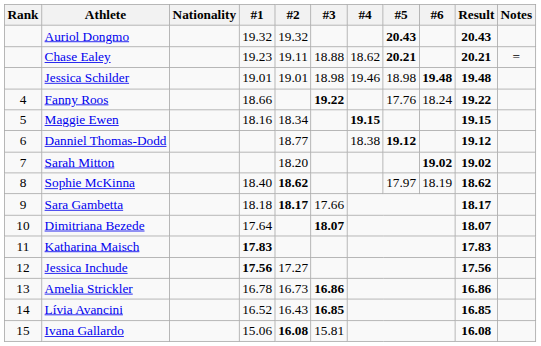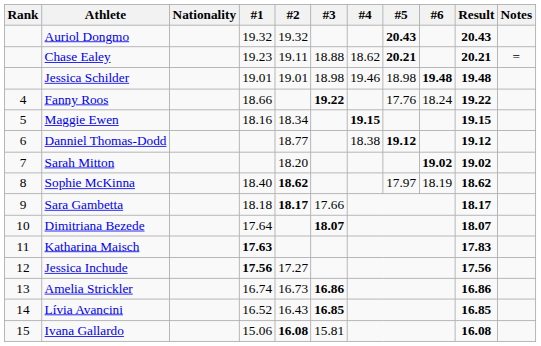 <table class="wikitable sortable" style="text-align:center">
 <tr>
 <th>Rank</th>
 <th>Athlete</th>
 <th>Nationality</th>
 <th>#1</th>
 <th>#2</th>
 <th>#3</th>
 <th>#4</th>
 <th>#5</th>
 <th>#6</th>
 <th>Result</th>
 <th>Notes</th>
 </tr>
 <tr>
 <td></td>
 <td align="left"><a href='#'>Auriol Dongmo</a></td>
 <td align=left></td>
 <td>19.32</td>
 <td>19.32</td>
 <td></td>
 <td></td>
 <td><strong>20.43</strong></td>
 <td></td>
 <td><strong>20.43</strong></td>
 <td> </td>
 </tr>
 <tr>
 <td></td>
 <td align="left"><a href='#'>Chase Ealey</a></td>
 <td align=left></td>
 <td>19.23</td>
 <td>19.11</td>
 <td>18.88</td>
 <td>18.62</td>
 <td><strong>20.21</strong></td>
 <td></td>
 <td><strong>20.21</strong></td>
 <td>=</td>
 </tr>
 <tr>
 <td></td>
 <td align="left"><a href='#'>Jessica Schilder</a></td>
 <td align=left></td>
 <td>19.01</td>
 <td>19.01</td>
 <td>18.98</td>
 <td>19.46</td>
 <td>18.98</td>
 <td><strong>19.48</strong></td>
 <td><strong>19.48</strong></td>
 <td></td>
 </tr>
 <tr>
 <td>4</td>
 <td align="left"><a href='#'>Fanny Roos</a></td>
 <td align=left></td>
 <td>18.66</td>
 <td></td>
 <td><strong>19.22</strong></td>
 <td></td>
 <td>17.76</td>
 <td>18.24</td>
 <td><strong>19.22</strong></td>
 <td></td>
 </tr>
 <tr>
 <td>5</td>
 <td align="left"><a href='#'>Maggie Ewen</a></td>
 <td align=left></td>
 <td>18.16</td>
 <td>18.34</td>
 <td></td>
 <td><strong>19.15</strong></td>
 <td></td>
 <td></td>
 <td><strong>19.15</strong></td>
 <td></td>
 </tr>
 <tr>
 <td>6</td>
 <td align="left"><a href='#'>Danniel Thomas-Dodd</a></td>
 <td align=left></td>
 <td></td>
 <td>18.77</td>
 <td></td>
 <td>18.38</td>
 <td><strong>19.12</strong></td>
 <td></td>
 <td><strong>19.12</strong></td>
 <td></td>
 </tr>
 <tr>
 <td>7</td>
 <td align="left"><a href='#'>Sarah Mitton</a></td>
 <td align=left></td>
 <td></td>
 <td>18.20</td>
 <td></td>
 <td></td>
 <td></td>
 <td><strong>19.02</strong></td>
 <td><strong>19.02</strong></td>
 <td></td>
 </tr>
 <tr>
 <td>8</td>
 <td align="left"><a href='#'>Sophie McKinna</a></td>
 <td align=left></td>
 <td>18.40</td>
 <td><strong>18.62</strong></td>
 <td></td>
 <td></td>
 <td>17.97</td>
 <td>18.19</td>
 <td><strong>18.62</strong></td>
 <td></td>
 </tr>
 <tr>
 <td>9</td>
 <td align="left"><a href='#'>Sara Gambetta</a></td>
 <td align=left></td>
 <td>18.18</td>
 <td><strong> 18.17</strong></td>
 <td>17.66</td>
 <td colspan=3></td>
 <td><strong>18.17</strong></td>
 <td></td>
 </tr>
 <tr>
 <td>10</td>
 <td align="left"><a href='#'>Dimitriana Bezede</a></td>
 <td align=left></td>
 <td>17.64</td>
 <td></td>
 <td><strong>18.07</strong></td>
 <td colspan=3></td>
 <td><strong>18.07</strong></td>
 <td></td>
 </tr>
 <tr>
 <td>11</td>
 <td align="left"><a href='#'>Katharina Maisch</a></td>
 <td align=left></td>
-<td><strong>17.83</strong></td>
+<td><strong>17.63</strong></td>
 <td></td>
 <td></td>
 <td colspan=3></td>
 <td><strong>17.83</strong></td>
 <td></td>
 </tr>
 <tr>
 <td>12</td>
 <td align="left"><a href='#'>Jessica Inchude</a></td>
 <td align=left></td>
 <td><strong>17.56</strong></td>
 <td>17.27</td>
 <td></td>
 <td colspan=3></td>
 <td><strong>17.56</strong></td>
 <td></td>
 </tr>
 <tr>
 <td>13</td>
 <td align="left"><a href='#'>Amelia Strickler</a></td>
 <td align=left></td>
-<td>16.78</td>
+<td>16.74</td>
 <td>16.73</td>
 <td><strong>16.86</strong></td>
 <td colspan=3></td>
 <td><strong>16.86</strong></td>
 <td></td>
 </tr>
 <tr>
 <td>14</td>
 <td align="left"><a href='#'>Lívia Avancini</a></td>
 <td align=left></td>
 <td>16.52</td>
 <td>16.43</td>
 <td><strong>16.85</strong></td>
 <td colspan=3></td>
 <td><strong>16.85</strong></td>
 <td></td>
 </tr>
 <tr>
 <td>15</td>
 <td align="left"><a href='#'>Ivana Gallardo</a></td>
 <td align=left></td>
 <td>15.06</td>
 <td><strong>16.08</strong></td>
 <td>15.81</td>
 <td colspan=3></td>
 <td><strong>16.08</strong></td>
 <td></td>
 </tr>
 </table>
